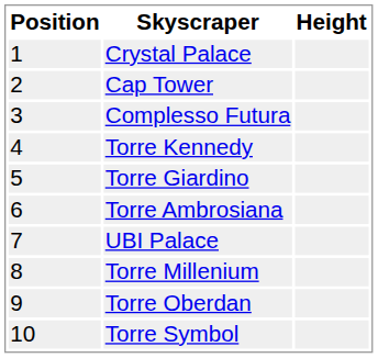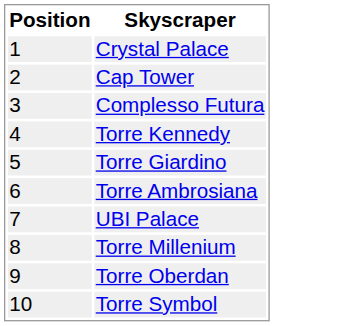 <table border="0" style="border: 1px solid #999; background-color:#FFFFFF">
 <tr>
 <th><span>Position</span></th>
 <th><span>Skyscraper</span></th>
-<th><span>Height</span></th>
 </tr>
 <tr bgcolor="#EFEFEF">
 <td>1</td>
 <td><a href='#'>Crystal Palace</a></td>
-<td></td>
 </tr>
 <tr bgcolor="#EFEFEF">
 <td>2</td>
 <td><a href='#'>Cap Tower</a></td>
-<td></td>
 </tr>
 <tr bgcolor="#EFEFEF">
 <td>3</td>
 <td><a href='#'>Complesso Futura</a></td>
-<td></td>
 </tr>
 <tr bgcolor="#EFEFEF">
 <td>4</td>
 <td><a href='#'>Torre Kennedy</a></td>
-<td></td>
 </tr>
 <tr bgcolor="#EFEFEF">
 <td>5</td>
 <td><a href='#'>Torre Giardino</a></td>
-<td></td>
 </tr>
 <tr bgcolor="#EFEFEF">
 <td>6</td>
 <td><a href='#'>Torre Ambrosiana</a></td>
-<td></td>
 </tr>
 <tr bgcolor="#EFEFEF">
 <td>7</td>
 <td><a href='#'>UBI Palace</a></td>
-<td></td>
 </tr>
 <tr bgcolor="#EFEFEF">
 <td>8</td>
 <td><a href='#'>Torre Millenium</a></td>
-<td></td>
 </tr>
 <tr bgcolor="#EFEFEF">
 <td>9</td>
 <td><a href='#'>Torre Oberdan</a></td>
-<td></td>
 </tr>
 <tr bgcolor="#EFEFEF">
 <td>10</td>
 <td><a href='#'>Torre Symbol</a></td>
-<td></td>
 </tr>
 </table>
